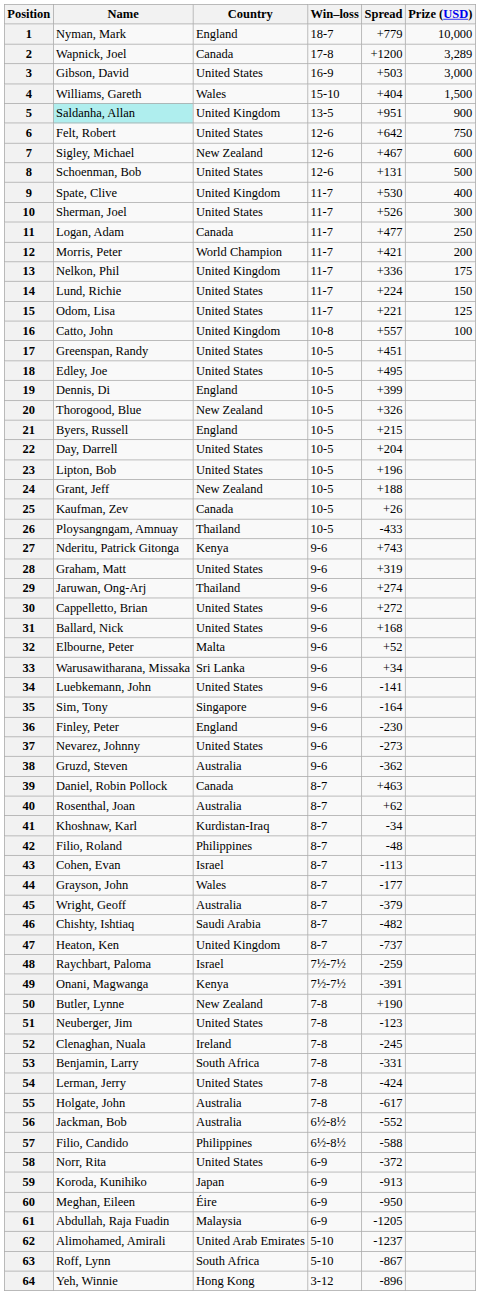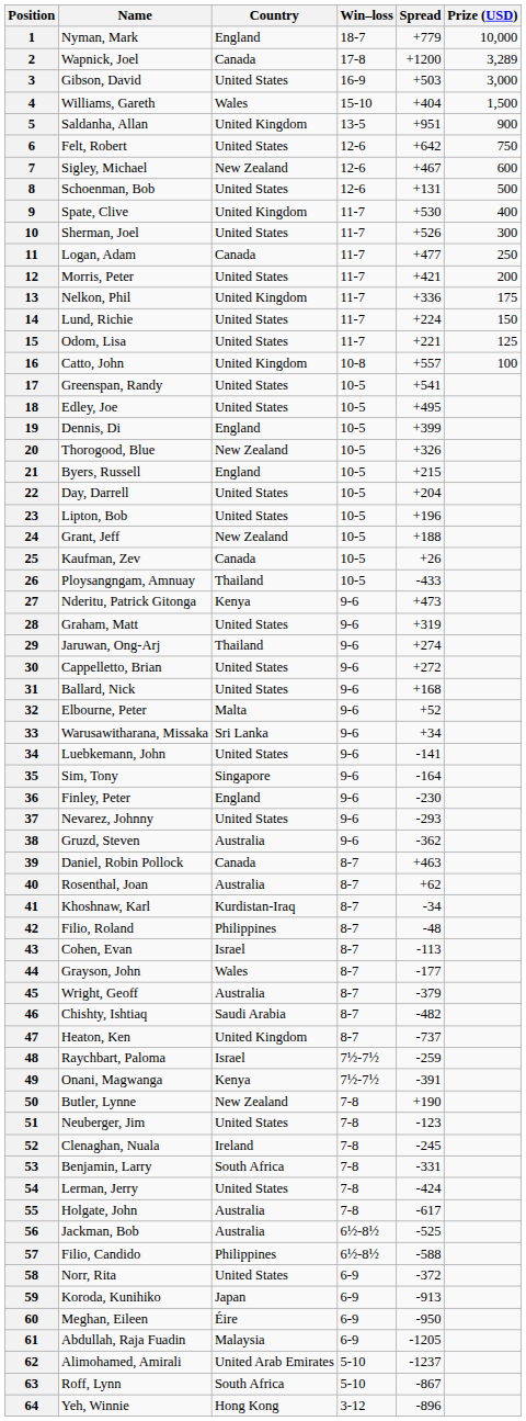 <table class="wikitable">
 <tr>
 <th>Position</th>
 <th>Name</th>
 <th>Country</th>
 <th>Win–loss</th>
 <th>Spread</th>
 <th>Prize (<a href='#'>USD</a>)</th>
 </tr>
 <tr>
 <th>1</th>
 <td>Nyman, Mark</td>
 <td>England</td>
 <td>18-7</td>
 <td align="right">+779</td>
 <td align="right">10,000</td>
 </tr>
 <tr>
 <th>2</th>
 <td>Wapnick, Joel</td>
 <td>Canada</td>
 <td>17-8</td>
 <td align="right">+1200</td>
 <td align="right">3,289</td>
 </tr>
 <tr>
 <th>3</th>
 <td>Gibson, David</td>
 <td>United States</td>
 <td>16-9</td>
 <td align="right">+503</td>
 <td align="right">3,000</td>
 </tr>
 <tr>
 <th>4</th>
 <td>Williams, Gareth</td>
 <td>Wales</td>
 <td>15-10</td>
 <td align="right">+404</td>
 <td align="right">1,500</td>
 </tr>
 <tr>
 <th>5</th>
-<td style="background: paleturquoise;">Saldanha, Allan</td>
+<td>Saldanha, Allan</td>
 <td>United Kingdom</td>
 <td>13-5</td>
 <td align="right">+951</td>
 <td align="right">900</td>
 </tr>
 <tr>
 <th>6</th>
 <td>Felt, Robert</td>
 <td>United States</td>
 <td>12-6</td>
 <td align="right">+642</td>
 <td align="right">750</td>
 </tr>
 <tr>
 <th>7</th>
 <td>Sigley, Michael</td>
 <td>New Zealand</td>
 <td>12-6</td>
 <td align="right">+467</td>
 <td align="right">600</td>
 </tr>
 <tr>
 <th>8</th>
 <td>Schoenman, Bob</td>
 <td>United States</td>
 <td>12-6</td>
 <td align="right">+131</td>
 <td align="right">500</td>
 </tr>
 <tr>
 <th>9</th>
 <td>Spate, Clive</td>
 <td>United Kingdom</td>
 <td>11-7</td>
 <td align="right">+530</td>
 <td align="right">400</td>
 </tr>
 <tr>
 <th>10</th>
 <td>Sherman, Joel</td>
 <td>United States</td>
 <td>11-7</td>
 <td align="right">+526</td>
 <td align="right">300</td>
 </tr>
 <tr>
 <th>11</th>
 <td>Logan, Adam</td>
 <td>Canada</td>
 <td>11-7</td>
 <td align="right">+477</td>
 <td align="right">250</td>
 </tr>
 <tr>
 <th>12</th>
 <td>Morris, Peter</td>
-<td>World Champion</td>
+<td>United States</td>
 <td>11-7</td>
 <td align="right">+421</td>
 <td align="right">200</td>
 </tr>
 <tr>
 <th>13</th>
 <td>Nelkon, Phil</td>
 <td>United Kingdom</td>
 <td>11-7</td>
 <td align="right">+336</td>
 <td align="right">175</td>
 </tr>
 <tr>
 <th>14</th>
 <td>Lund, Richie</td>
 <td>United States</td>
 <td>11-7</td>
 <td align="right">+224</td>
 <td align="right">150</td>
 </tr>
 <tr>
 <th>15</th>
 <td>Odom, Lisa</td>
 <td>United States</td>
 <td>11-7</td>
 <td align="right">+221</td>
 <td align="right">125</td>
 </tr>
 <tr>
 <th>16</th>
 <td>Catto, John</td>
 <td>United Kingdom</td>
 <td>10-8</td>
 <td align="right">+557</td>
 <td align="right">100</td>
 </tr>
 <tr>
 <th>17</th>
 <td>Greenspan, Randy</td>
 <td>United States</td>
 <td>10-5</td>
-<td align="right">+451</td>
+<td align="right">+541</td>
 <td></td>
 </tr>
 <tr>
 <th>18</th>
 <td>Edley, Joe</td>
 <td>United States</td>
 <td>10-5</td>
 <td align="right">+495</td>
 <td></td>
 </tr>
 <tr>
 <th>19</th>
 <td>Dennis, Di</td>
 <td>England</td>
 <td>10-5</td>
 <td align="right">+399</td>
 <td></td>
 </tr>
 <tr>
 <th>20</th>
 <td>Thorogood, Blue</td>
 <td>New Zealand</td>
 <td>10-5</td>
 <td align="right">+326</td>
 <td></td>
 </tr>
 <tr>
 <th>21</th>
 <td>Byers, Russell</td>
 <td>England</td>
 <td>10-5</td>
 <td align="right">+215</td>
 <td></td>
 </tr>
 <tr>
 <th>22</th>
 <td>Day, Darrell</td>
 <td>United States</td>
 <td>10-5</td>
 <td align="right">+204</td>
 <td></td>
 </tr>
 <tr>
 <th>23</th>
 <td>Lipton, Bob</td>
 <td>United States</td>
 <td>10-5</td>
 <td align="right">+196</td>
 <td></td>
 </tr>
 <tr>
 <th>24</th>
 <td>Grant, Jeff</td>
 <td>New Zealand</td>
 <td>10-5</td>
 <td align="right">+188</td>
 <td></td>
 </tr>
 <tr>
 <th>25</th>
 <td>Kaufman, Zev</td>
 <td>Canada</td>
 <td>10-5</td>
 <td align="right">+26</td>
 <td></td>
 </tr>
 <tr>
 <th>26</th>
 <td>Ploysangngam, Amnuay</td>
 <td>Thailand</td>
 <td>10-5</td>
 <td align="right">-433</td>
 <td></td>
 </tr>
 <tr>
 <th>27</th>
 <td>Nderitu, Patrick Gitonga</td>
 <td>Kenya</td>
 <td>9-6</td>
-<td align="right">+743</td>
+<td align="right">+473</td>
 <td></td>
 </tr>
 <tr>
 <th>28</th>
 <td>Graham, Matt</td>
 <td>United States</td>
 <td>9-6</td>
 <td align="right">+319</td>
 <td></td>
 </tr>
 <tr>
 <th>29</th>
 <td>Jaruwan, Ong-Arj</td>
 <td>Thailand</td>
 <td>9-6</td>
 <td align="right">+274</td>
 <td></td>
 </tr>
 <tr>
 <th>30</th>
 <td>Cappelletto, Brian</td>
 <td>United States</td>
 <td>9-6</td>
 <td align="right">+272</td>
 <td></td>
 </tr>
 <tr>
 <th>31</th>
 <td>Ballard, Nick</td>
 <td>United States</td>
 <td>9-6</td>
 <td align="right">+168</td>
 <td></td>
 </tr>
 <tr>
 <th>32</th>
 <td>Elbourne, Peter</td>
 <td>Malta</td>
 <td>9-6</td>
 <td align="right">+52</td>
 <td></td>
 </tr>
 <tr>
 <th>33</th>
 <td>Warusawitharana, Missaka</td>
 <td>Sri Lanka</td>
 <td>9-6</td>
 <td align="right">+34</td>
 <td></td>
 </tr>
 <tr>
 <th>34</th>
 <td>Luebkemann, John</td>
 <td>United States</td>
 <td>9-6</td>
 <td align="right">-141</td>
 <td></td>
 </tr>
 <tr>
 <th>35</th>
 <td>Sim, Tony</td>
 <td>Singapore</td>
 <td>9-6</td>
 <td align="right">-164</td>
 <td></td>
 </tr>
 <tr>
 <th>36</th>
 <td>Finley, Peter</td>
 <td>England</td>
 <td>9-6</td>
 <td align="right">-230</td>
 <td></td>
 </tr>
 <tr>
 <th>37</th>
 <td>Nevarez, Johnny</td>
 <td>United States</td>
 <td>9-6</td>
-<td align="right">-273</td>
+<td align="right">-293</td>
 <td></td>
 </tr>
 <tr>
 <th>38</th>
 <td>Gruzd, Steven</td>
 <td>Australia</td>
 <td>9-6</td>
 <td align="right">-362</td>
 <td></td>
 </tr>
 <tr>
 <th>39</th>
 <td>Daniel, Robin Pollock</td>
 <td>Canada</td>
 <td>8-7</td>
 <td align="right">+463</td>
 <td></td>
 </tr>
 <tr>
 <th>40</th>
 <td>Rosenthal, Joan</td>
 <td>Australia</td>
 <td>8-7</td>
 <td align="right">+62</td>
 <td></td>
 </tr>
 <tr>
 <th>41</th>
 <td>Khoshnaw, Karl</td>
 <td>Kurdistan-Iraq</td>
 <td>8-7</td>
 <td align="right">-34</td>
 <td></td>
 </tr>
 <tr>
 <th>42</th>
 <td>Filio, Roland</td>
 <td>Philippines</td>
 <td>8-7</td>
 <td align="right">-48</td>
 <td></td>
 </tr>
 <tr>
 <th>43</th>
 <td>Cohen, Evan</td>
 <td>Israel</td>
 <td>8-7</td>
 <td align="right">-113</td>
 <td></td>
 </tr>
 <tr>
 <th>44</th>
 <td>Grayson, John</td>
 <td>Wales</td>
 <td>8-7</td>
 <td align="right">-177</td>
 <td></td>
 </tr>
 <tr>
 <th>45</th>
 <td>Wright, Geoff</td>
 <td>Australia</td>
 <td>8-7</td>
 <td align="right">-379</td>
 <td></td>
 </tr>
 <tr>
 <th>46</th>
 <td>Chishty, Ishtiaq</td>
 <td>Saudi Arabia</td>
 <td>8-7</td>
 <td align="right">-482</td>
 <td></td>
 </tr>
 <tr>
 <th>47</th>
 <td>Heaton, Ken</td>
 <td>United Kingdom</td>
 <td>8-7</td>
 <td align="right">-737</td>
 <td></td>
 </tr>
 <tr>
 <th>48</th>
 <td>Raychbart, Paloma</td>
 <td>Israel</td>
 <td>7½-7½</td>
 <td align="right">-259</td>
 <td></td>
 </tr>
 <tr>
 <th>49</th>
 <td>Onani, Magwanga</td>
 <td>Kenya</td>
 <td>7½-7½</td>
 <td align="right">-391</td>
 <td></td>
 </tr>
 <tr>
 <th>50</th>
 <td>Butler, Lynne</td>
 <td>New Zealand</td>
 <td>7-8</td>
 <td align="right">+190</td>
 <td></td>
 </tr>
 <tr>
 <th>51</th>
 <td>Neuberger, Jim</td>
 <td>United States</td>
 <td>7-8</td>
 <td align="right">-123</td>
 <td></td>
 </tr>
 <tr>
 <th>52</th>
 <td>Clenaghan, Nuala</td>
 <td>Ireland</td>
 <td>7-8</td>
 <td align="right">-245</td>
 <td></td>
 </tr>
 <tr>
 <th>53</th>
 <td>Benjamin, Larry</td>
 <td>South Africa</td>
 <td>7-8</td>
 <td align="right">-331</td>
 <td></td>
 </tr>
 <tr>
 <th>54</th>
 <td>Lerman, Jerry</td>
 <td>United States</td>
 <td>7-8</td>
 <td align="right">-424</td>
 <td></td>
 </tr>
 <tr>
 <th>55</th>
 <td>Holgate, John</td>
 <td>Australia</td>
 <td>7-8</td>
 <td align="right">-617</td>
 <td></td>
 </tr>
 <tr>
 <th>56</th>
 <td>Jackman, Bob</td>
 <td>Australia</td>
 <td>6½-8½</td>
-<td align="right">-552</td>
+<td align="right">-525</td>
 <td></td>
 </tr>
 <tr>
 <th>57</th>
 <td>Filio, Candido</td>
 <td>Philippines</td>
 <td>6½-8½</td>
 <td align="right">-588</td>
 <td></td>
 </tr>
 <tr>
 <th>58</th>
 <td>Norr, Rita</td>
 <td>United States</td>
 <td>6-9</td>
 <td align="right">-372</td>
 <td></td>
 </tr>
 <tr>
 <th>59</th>
 <td>Koroda, Kunihiko</td>
 <td>Japan</td>
 <td>6-9</td>
 <td align="right">-913</td>
 <td></td>
 </tr>
 <tr>
 <th>60</th>
 <td>Meghan, Eileen</td>
 <td>Éire</td>
 <td>6-9</td>
 <td align="right">-950</td>
 <td></td>
 </tr>
 <tr>
 <th>61</th>
 <td>Abdullah, Raja Fuadin</td>
 <td>Malaysia</td>
 <td>6-9</td>
 <td align="right">-1205</td>
 <td></td>
 </tr>
 <tr>
 <th>62</th>
 <td>Alimohamed, Amirali</td>
 <td>United Arab Emirates</td>
 <td>5-10</td>
 <td align="right">-1237</td>
 <td></td>
 </tr>
 <tr>
 <th>63</th>
 <td>Roff, Lynn</td>
 <td>South Africa</td>
 <td>5-10</td>
 <td align="right">-867</td>
 <td></td>
 </tr>
 <tr>
 <th>64</th>
 <td>Yeh, Winnie</td>
 <td>Hong Kong</td>
 <td>3-12</td>
 <td align="right">-896</td>
 <td></td>
 </tr>
 </table>
